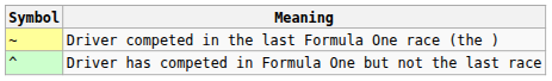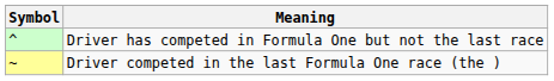 <table class="wikitable">
 <tr>
 </tr>
 <tr>
 <th scope=col>Symbol</th>
 <th scope=col>Meaning</th>
 </tr>
 <tr>
+<td style="background: #ccffcc;">^</td>
+<td>Driver has competed in Formula One but not the last race</td>
+</tr>
+<tr>
 <td style="background: #FFFF99;">~</td>
 <td>Driver competed in the last Formula One race (the )</td>
 </tr>
-<tr>
-<td style="background: #ccffcc;">^</td>
-<td>Driver has competed in Formula One but not the last race</td>
-</tr>
 </table>
